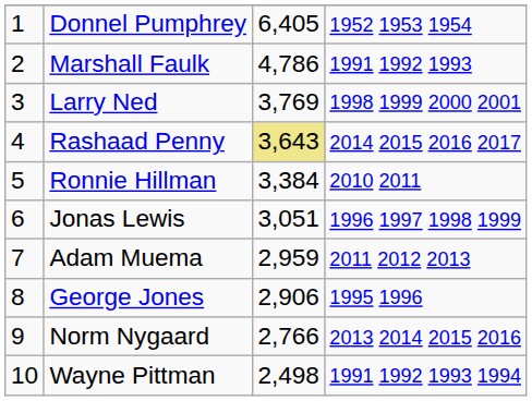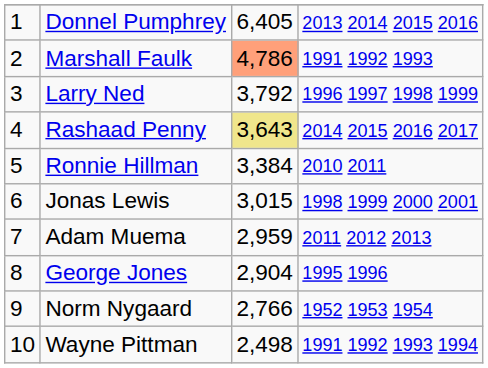 <table class="wikitable">
 <tr>
 </tr>
 <tr>
 <td>1</td>
 <td><a href='#'>Donnel Pumphrey</a></td>
 <td>6,405</td>
-<td style="font-size:80%;"><a href='#'>1952</a> <a href='#'>1953</a> <a href='#'>1954</a></td>
+<td style="font-size:80%;"><a href='#'>2013</a> <a href='#'>2014</a> <a href='#'>2015</a> <a href='#'>2016</a></td>
 </tr>
 <tr>
 <td>2</td>
 <td><a href='#'>Marshall Faulk</a></td>
-<td>4,786</td>
+<td style="background: lightsalmon;">4,786</td>
 <td style="font-size:80%;"><a href='#'>1991</a> <a href='#'>1992</a> <a href='#'>1993</a></td>
 </tr>
 <tr>
 <td>3</td>
 <td><a href='#'>Larry Ned</a></td>
-<td>3,769</td>
-<td style="font-size:80%;"><a href='#'>1998</a> <a href='#'>1999</a> <a href='#'>2000</a> <a href='#'>2001</a></td>
+<td>3,792</td>
+<td style="font-size:80%;"><a href='#'>1996</a> <a href='#'>1997</a> <a href='#'>1998</a> <a href='#'>1999</a></td>
 </tr>
 <tr>
 <td>4</td>
 <td><a href='#'>Rashaad Penny</a></td>
 <td style="background: khaki;">3,643</td>
 <td style="font-size:80%;"><a href='#'>2014</a> <a href='#'>2015</a> <a href='#'>2016</a> <a href='#'>2017</a></td>
 </tr>
 <tr>
 <td>5</td>
 <td><a href='#'>Ronnie Hillman</a></td>
 <td>3,384</td>
 <td style="font-size:80%;"><a href='#'>2010</a> <a href='#'>2011</a></td>
 </tr>
 <tr>
 <td>6</td>
 <td>Jonas Lewis</td>
-<td>3,051</td>
-<td style="font-size:80%;"><a href='#'>1996</a> <a href='#'>1997</a> <a href='#'>1998</a> <a href='#'>1999</a></td>
+<td>3,015</td>
+<td style="font-size:80%;"><a href='#'>1998</a> <a href='#'>1999</a> <a href='#'>2000</a> <a href='#'>2001</a></td>
 </tr>
 <tr>
 <td>7</td>
 <td>Adam Muema</td>
 <td>2,959</td>
 <td style="font-size:80%;"><a href='#'>2011</a> <a href='#'>2012</a> <a href='#'>2013</a></td>
 </tr>
 <tr>
 <td>8</td>
 <td><a href='#'>George Jones</a></td>
-<td>2,906</td>
+<td>2,904</td>
 <td style="font-size:80%;"><a href='#'>1995</a> <a href='#'>1996</a></td>
 </tr>
 <tr>
 <td>9</td>
 <td>Norm Nygaard</td>
 <td>2,766</td>
-<td style="font-size:80%;"><a href='#'>2013</a> <a href='#'>2014</a> <a href='#'>2015</a> <a href='#'>2016</a></td>
+<td style="font-size:80%;"><a href='#'>1952</a> <a href='#'>1953</a> <a href='#'>1954</a></td>
 </tr>
 <tr>
 <td>10</td>
 <td>Wayne Pittman</td>
 <td>2,498</td>
 <td style="font-size:80%;"><a href='#'>1991</a> <a href='#'>1992</a> <a href='#'>1993</a> <a href='#'>1994</a></td>
 </tr>
 </table>
